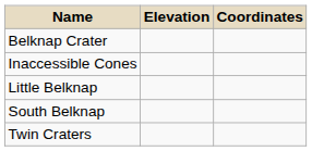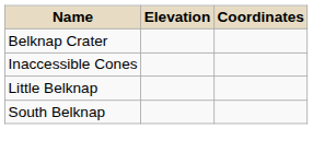 <table align="left" class="wikitable sortable">
 <tr>
 <th style="background-color:#e7dcc3;">Name</th>
 <th style="background-color:#e7dcc3;">Elevation</th>
 <th style="background-color:#e7dcc3;">Coordinates</th>
 </tr>
 <tr>
 <td>Belknap Crater</td>
 <td></td>
 <td></td>
 </tr>
 <tr>
 <td>Inaccessible Cones</td>
 <td></td>
 <td></td>
 </tr>
 <tr>
 <td>Little Belknap</td>
 <td></td>
 <td></td>
 </tr>
 <tr>
 <td>South Belknap</td>
 <td></td>
 <td></td>
 </tr>
-<tr>
-<td>Twin Craters</td>
-<td></td>
-<td></td>
-</tr>
 </table>
